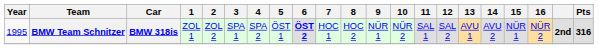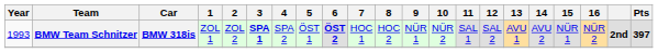 <table class="wikitable" style="text-align:center; font-size:85%">
 <tr>
 <th>Year</th>
 <th>Team</th>
 <th>Car</th>
 <th>1</th>
 <th>2</th>
 <th>3</th>
 <th>4</th>
 <th>5</th>
 <th>6</th>
 <th>7</th>
 <th>8</th>
 <th>9</th>
 <th>10</th>
 <th>11</th>
 <th>12</th>
 <th>13</th>
 <th>14</th>
 <th>15</th>
 <th>16</th>
 <th></th>
 <th>Pts</th>
 </tr>
 <tr>
-<td><a href='#'>1995</a></td>
+<td><a href='#'>1993</a></td>
 <th nowrap><a href='#'>BMW Team Schnitzer</a></th>
 <th nowrap><a href='#'>BMW 318is</a></th>
 <td style="background:#DFFFDF;"><a href='#'>ZOL<br>1</a><br></td>
 <td style="background:#DFFFDF;"><a href='#'>ZOL<br>2</a><br></td>
-<td style="background:#DFFFDF;"><a href='#'>SPA<br>1</a><br></td>
+<td style="background:#DFFFDF;"><strong><a href='#'>SPA<br>1</a><br></strong></td>
 <td style="background:#DFFFDF;"><a href='#'>SPA<br>2</a><br></td>
 <td style="background:#DFFFDF;"><a href='#'>ÖST<br>1</a><br></td>
 <td style="background:#dfdfdf;"><strong><a href='#'>ÖST<br>2</a><br></strong></td>
 <td style="background:#DFFFDF;"><a href='#'>HOC<br>1</a><br></td>
 <td style="background:#DFFFDF;"><a href='#'>HOC<br>2</a><br></td>
 <td style="background:#DFFFDF;"><a href='#'>NÜR<br>1</a><br></td>
 <td style="background:#DFFFDF;"><a href='#'>NÜR<br>2</a><br></td>
 <td style="background:#dfdfdf;"><a href='#'>SAL<br>1</a><br></td>
 <td style="background:#dfdfdf;"><a href='#'>SAL<br>2</a><br></td>
 <td style="background:#ffdf9f;"><a href='#'>AVU<br>1</a><br></td>
 <td style="background:#dfdfdf;"><a href='#'>AVU<br>2</a><br></td>
 <td style="background:#dfdfdf;"><a href='#'>NÜR<br>1</a><br></td>
 <td style="background:#ffdf9f;"><a href='#'>NÜR<br>2</a><br></td>
 <th style="background:#dfdfdf;">2nd</th>
-<th style="background:#dfdfdf;">316</th>
+<th style="background:#dfdfdf;">397</th>
 </tr>
 <tr>
 </tr>
 </table>
